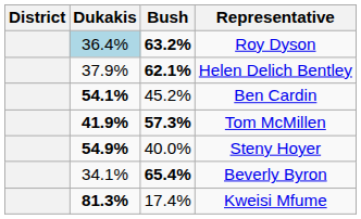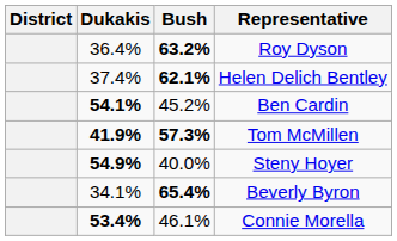 <table class=wikitable>
 <tr>
 <th>District</th>
 <th>Dukakis</th>
 <th>Bush</th>
 <th>Representative</th>
 </tr>
 <tr align=center>
 <th></th>
-<td style="background: lightblue;">36.4%</td>
+<td>36.4%</td>
 <td><strong>63.2%</strong></td>
 <td><a href='#'>Roy Dyson</a></td>
 </tr>
 <tr align=center>
 <th></th>
-<td>37.9%</td>
+<td>37.4%</td>
 <td><strong>62.1%</strong></td>
 <td><a href='#'>Helen Delich Bentley</a></td>
 </tr>
 <tr align=center>
 <th></th>
 <td><strong>54.1%</strong></td>
 <td>45.2%</td>
 <td><a href='#'>Ben Cardin</a></td>
 </tr>
 <tr align=center>
 <th></th>
 <td><strong>41.9%</strong></td>
 <td><strong>57.3%</strong></td>
 <td><a href='#'>Tom McMillen</a></td>
 </tr>
 <tr align=center>
 <th></th>
 <td><strong>54.9%</strong></td>
 <td>40.0%</td>
 <td><a href='#'>Steny Hoyer</a></td>
 </tr>
 <tr align=center>
 <th></th>
 <td>34.1%</td>
 <td><strong>65.4%</strong></td>
 <td><a href='#'>Beverly Byron</a></td>
 </tr>
 <tr align=center>
 <th></th>
-<td><strong>81.3%</strong></td>
-<td>17.4%</td>
-<td><a href='#'>Kweisi Mfume</a></td>
+<td><strong>53.4%</strong></td>
+<td>46.1%</td>
+<td><a href='#'>Connie Morella</a></td>
 </tr>
 </table>
